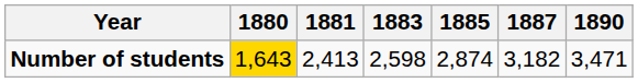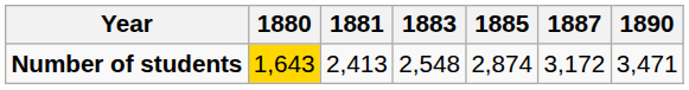 <table class="wikitable">
 <tr>
 <th><strong>Year</strong></th>
 <th>1880</th>
 <th>1881</th>
 <th>1883</th>
 <th>1885</th>
 <th>1887</th>
 <th>1890</th>
 </tr>
 <tr>
 <td><strong>Number of students</strong></td>
 <td style="background: gold;">1,643</td>
 <td>2,413</td>
-<td>2,598</td>
+<td>2,548</td>
 <td>2,874</td>
-<td>3,182</td>
+<td>3,172</td>
 <td>3,471</td>
 </tr>
 </table>
